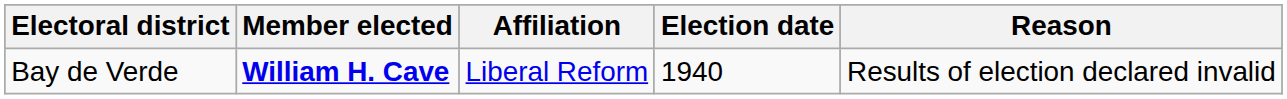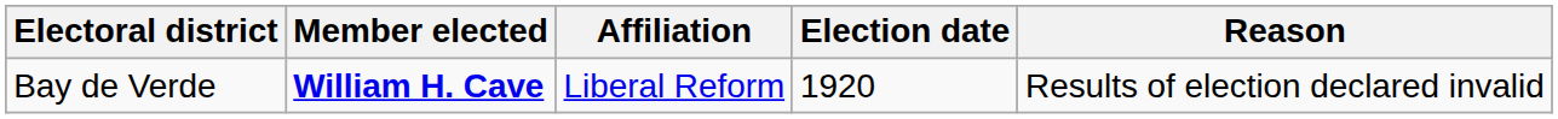 <table class="wikitable sortable">
 <tr>
 <th>Electoral district</th>
 <th>Member elected</th>
 <th>Affiliation</th>
 <th>Election date</th>
 <th>Reason</th>
 </tr>
 <tr>
 <td>Bay de Verde</td>
 <td><strong><a href='#'>William H. Cave</a></strong></td>
 <td><a href='#'>Liberal Reform</a></td>
-<td>1940</td>
+<td>1920</td>
 <td>Results of election declared invalid</td>
 </tr>
 </table>
